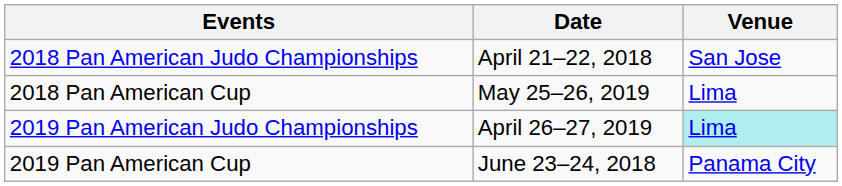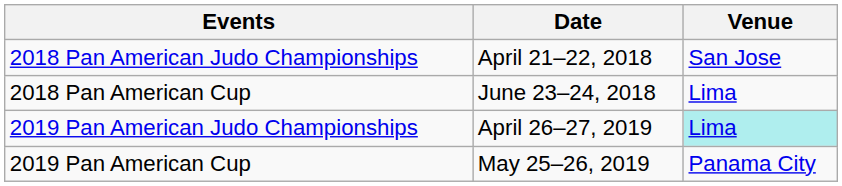 <table class="wikitable" width=600>
 <tr>
 <th>Events</th>
 <th>Date</th>
 <th>Venue</th>
 </tr>
 <tr>
 <td><a href='#'>2018 Pan American Judo Championships</a></td>
 <td>April 21–22, 2018</td>
 <td> <a href='#'>San Jose</a></td>
 </tr>
 <tr>
 <td>2018 Pan American Cup</td>
-<td>May 25–26, 2019</td>
+<td>June 23–24, 2018</td>
 <td> <a href='#'>Lima</a></td>
 </tr>
 <tr>
 <td><a href='#'>2019 Pan American Judo Championships</a></td>
 <td>April 26–27, 2019</td>
 <td style="background: paleturquoise;"> <a href='#'>Lima</a></td>
 </tr>
 <tr>
 <td>2019 Pan American Cup</td>
-<td>June 23–24, 2018</td>
+<td>May 25–26, 2019</td>
 <td> <a href='#'>Panama City</a></td>
 </tr>
 </table>
